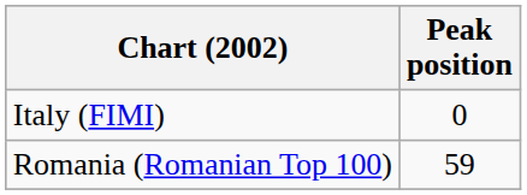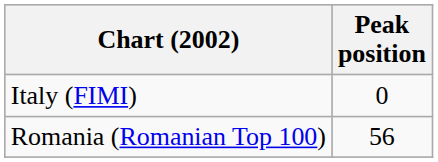 <table class="wikitable">
 <tr>
 <th>Chart (2002)</th>
 <th>Peak<br>position</th>
 </tr>
 <tr>
 <td>Italy (<a href='#'>FIMI</a>)</td>
 <td align="center">0</td>
 </tr>
 <tr>
 <td>Romania (<a href='#'>Romanian Top 100</a>)</td>
-<td align="center">59</td>
+<td align="center">56</td>
 </tr>
 </table>
